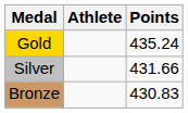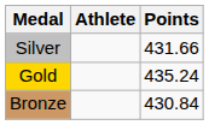 <table class="wikitable">
 <tr>
 <th>Medal</th>
 <th>Athlete</th>
 <th>Points</th>
 </tr>
 <tr>
+<td style="text-align:center;background-color:silver;">Silver</td>
+<td></td>
+<td>431.66</td>
+</tr>
+<tr>
 <td style="text-align:center;background-color:gold;">Gold</td>
 <td></td>
 <td>435.24</td>
 </tr>
 <tr>
-<td style="text-align:center;background-color:silver;">Silver</td>
-<td></td>
-<td>431.66</td>
-</tr>
-<tr>
 <td style="text-align:center;background-color:#CC9966;">Bronze</td>
 <td></td>
-<td>430.83</td>
+<td>430.84</td>
 </tr>
 </table>
